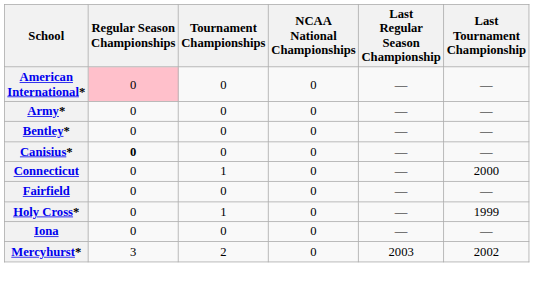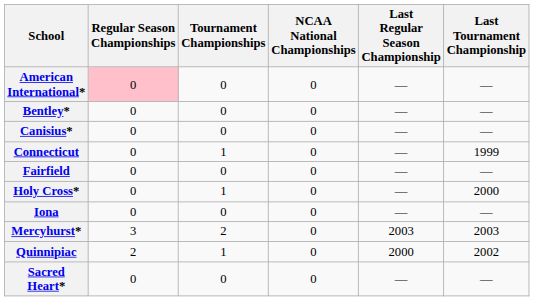 <table class="wikitable sortable" style="text-align: center;">
 <tr>
 <th>School</th>
 <th>Regular Season<br>Championships</th>
 <th>Tournament<br> Championships</th>
 <th>NCAA National<br>Championships</th>
 <th>Last<br>Regular Season<br>Championship</th>
 <th>Last<br>Tournament<br>Championship</th>
 </tr>
 <tr>
 <th><a href='#'>American International</a>*</th>
 <td style="background: pink;">0</td>
 <td>0</td>
 <td>0</td>
 <td>—</td>
 <td>—</td>
 </tr>
 <tr>
-<th><a href='#'>Army</a>*</th>
-<td>0</td>
-<td>0</td>
-<td>0</td>
-<td>—</td>
-<td>—</td>
-</tr>
-<tr>
 <th><a href='#'>Bentley</a>*</th>
 <td>0</td>
 <td>0</td>
 <td>0</td>
 <td>—</td>
 <td>—</td>
 </tr>
 <tr>
 <th><a href='#'>Canisius</a>*</th>
-<td><strong>0</strong></td>
+<td>0</td>
 <td>0</td>
 <td>0</td>
 <td>—</td>
 <td>—</td>
 </tr>
 <tr>
 <th><a href='#'>Connecticut</a></th>
 <td>0</td>
 <td>1</td>
 <td>0</td>
 <td>—</td>
-<td>2000</td>
+<td>1999</td>
 </tr>
 <tr>
 <th><a href='#'>Fairfield</a></th>
 <td>0</td>
 <td>0</td>
 <td>0</td>
 <td>—</td>
 <td>—</td>
 </tr>
 <tr>
 <th><a href='#'>Holy Cross</a>*</th>
 <td>0</td>
 <td>1</td>
 <td>0</td>
 <td>—</td>
-<td>1999</td>
+<td>2000</td>
 </tr>
 <tr>
 <th><a href='#'>Iona</a></th>
 <td>0</td>
 <td>0</td>
 <td>0</td>
 <td>—</td>
 <td>—</td>
 </tr>
 <tr>
 <th><a href='#'>Mercyhurst</a>*</th>
 <td>3</td>
 <td>2</td>
 <td>0</td>
 <td>2003</td>
+<td>2003</td>
+</tr>
+<tr>
+<th><a href='#'>Quinnipiac</a></th>
+<td>2</td>
+<td>1</td>
+<td>0</td>
+<td>2000</td>
 <td>2002</td>
 </tr>
+<tr>
+<th><a href='#'>Sacred Heart</a>*</th>
+<td>0</td>
+<td>0</td>
+<td>0</td>
+<td>—</td>
+<td>—</td>
+</tr>
 </table>
